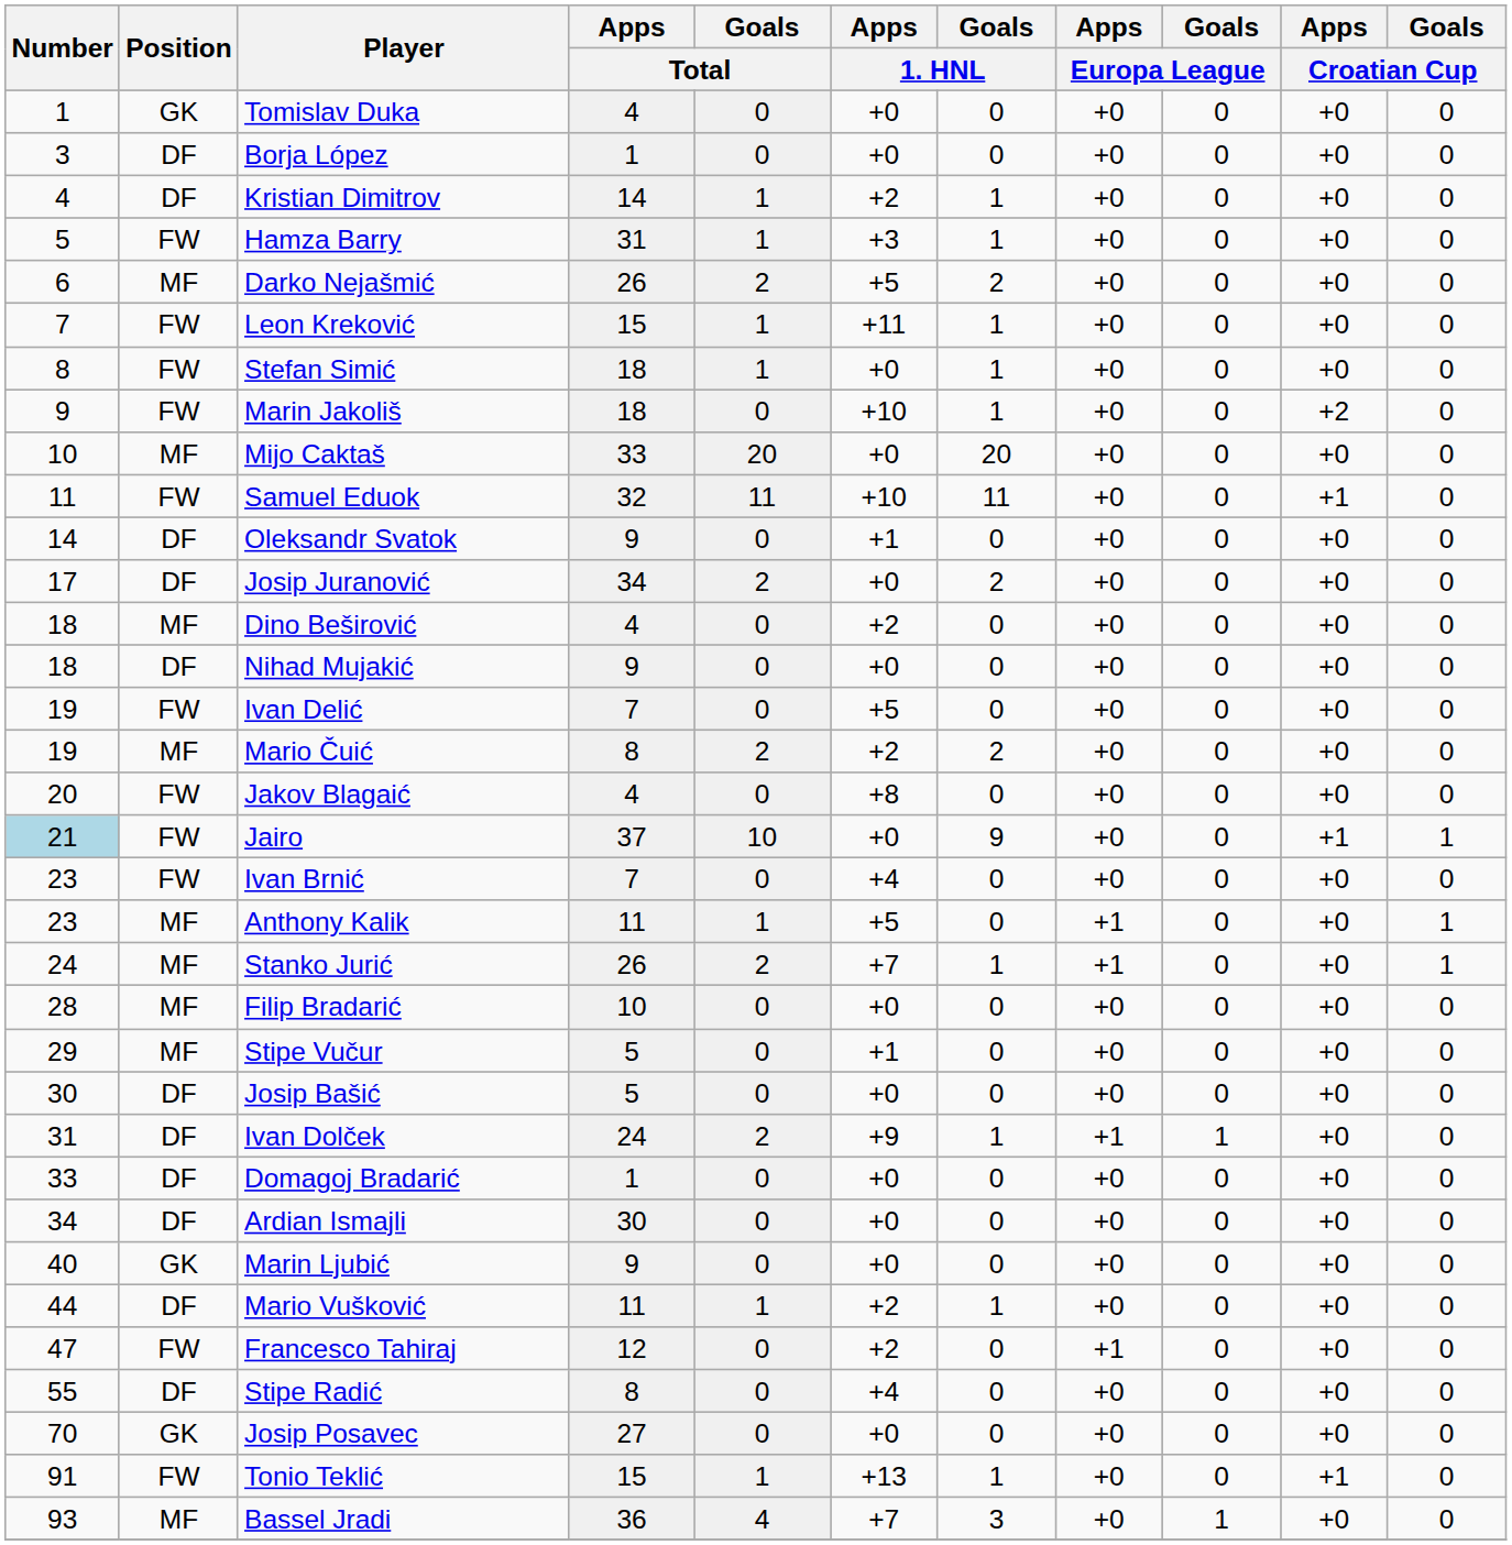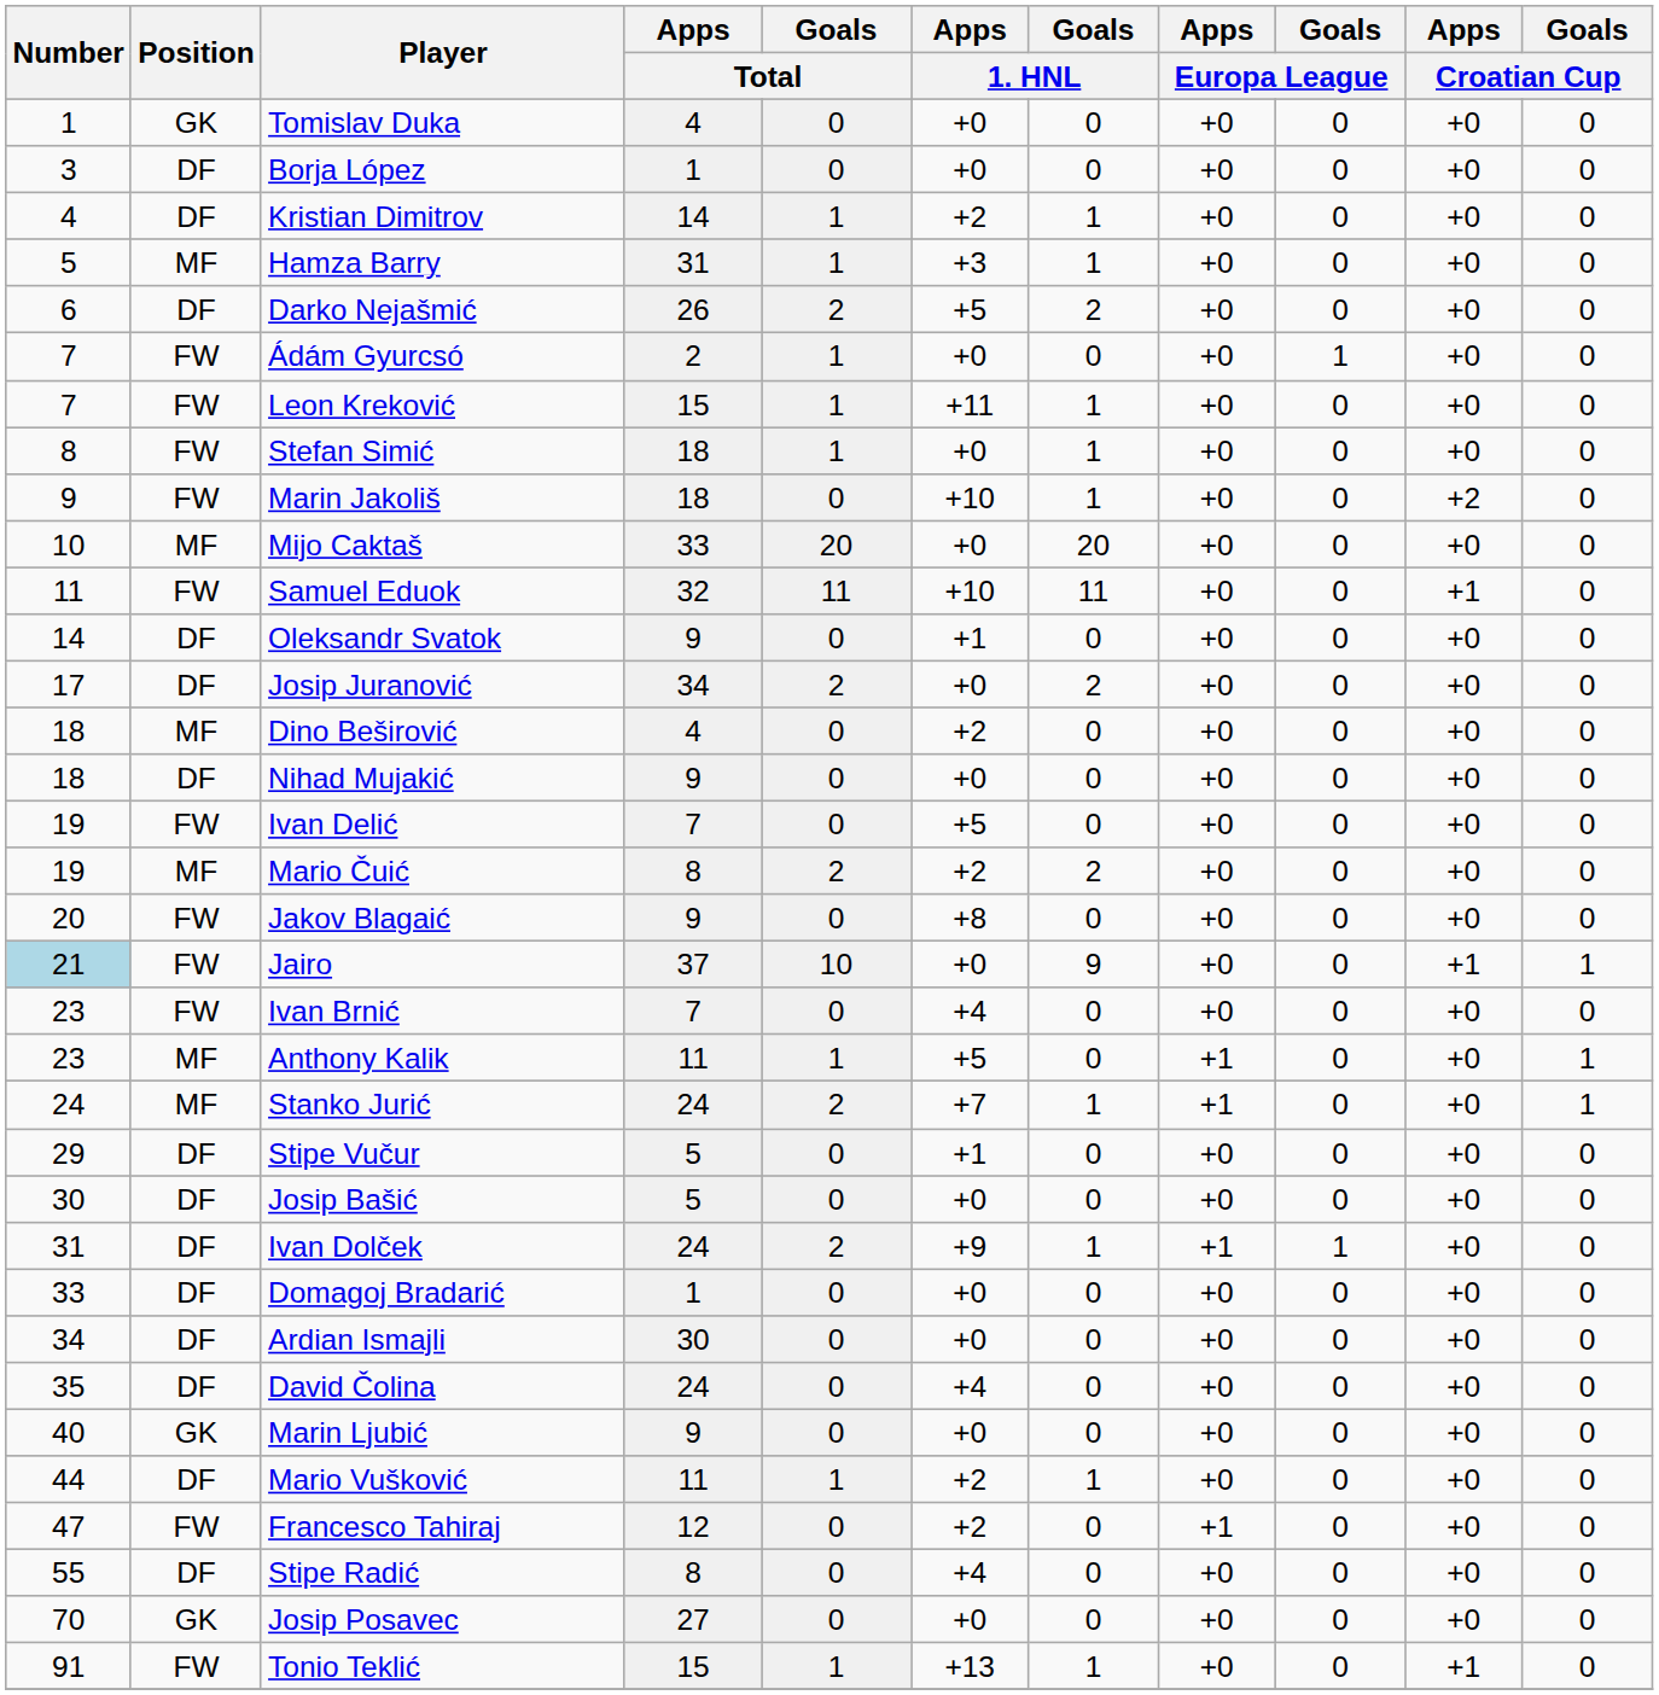 <table class="wikitable sortable" style="font-size: 95%; text-align: center;">
 <tr>
 <th width=40 rowspan="2" align="center">Number</th>
 <th width=40 rowspan="2" align="center">Position</th>
 <th width=180 rowspan="2" align="center">Player</th>
 <th>Apps</th>
 <th>Goals</th>
 <th>Apps</th>
 <th>Goals</th>
 <th>Apps</th>
 <th>Goals</th>
 <th>Apps</th>
 <th>Goals</th>
 </tr>
 <tr>
 <th class="unsortable" width=140 colspan="2" align="center">Total</th>
 <th class="unsortable" width=120 colspan="2" align="center"><a href='#'>1. HNL</a></th>
 <th class="unsortable" width=120 colspan="2" align="center"><a href='#'>Europa League</a></th>
 <th class="unsortable" width=120 colspan="2" align="center"><a href='#'>Croatian Cup</a></th>
 </tr>
 <tr>
 <td>1</td>
 <td>GK</td>
 <td style="text-align:left;"> <a href='#'>Tomislav Duka</a></td>
 <td style="background: #F0F0F0">4</td>
 <td style="background: #F0F0F0">0</td>
 <td>+0</td>
 <td>0</td>
 <td>+0</td>
 <td>0</td>
 <td>+0</td>
 <td>0</td>
 </tr>
 <tr>
 <td>3</td>
 <td>DF</td>
 <td style="text-align:left;"> <a href='#'>Borja López</a></td>
 <td style="background: #F0F0F0">1</td>
 <td style="background: #F0F0F0">0</td>
 <td>+0</td>
 <td>0</td>
 <td>+0</td>
 <td>0</td>
 <td>+0</td>
 <td>0</td>
 </tr>
 <tr>
 <td>4</td>
 <td>DF</td>
 <td style="text-align:left;"> <a href='#'>Kristian Dimitrov</a></td>
 <td style="background: #F0F0F0">14</td>
 <td style="background: #F0F0F0">1</td>
 <td>+2</td>
 <td>1</td>
 <td>+0</td>
 <td>0</td>
 <td>+0</td>
 <td>0</td>
 </tr>
 <tr>
 <td>5</td>
-<td>FW</td>
+<td>MF</td>
 <td style="text-align:left;"> <a href='#'>Hamza Barry</a></td>
 <td style="background: #F0F0F0">31</td>
 <td style="background: #F0F0F0">1</td>
 <td>+3</td>
 <td>1</td>
 <td>+0</td>
 <td>0</td>
 <td>+0</td>
 <td>0</td>
 </tr>
 <tr>
 <td>6</td>
-<td>MF</td>
+<td>DF</td>
 <td style="text-align:left;"> <a href='#'>Darko Nejašmić</a></td>
 <td style="background: #F0F0F0">26</td>
 <td style="background: #F0F0F0">2</td>
 <td>+5</td>
 <td>2</td>
 <td>+0</td>
 <td>0</td>
+<td>+0</td>
+<td>0</td>
+</tr>
+<tr>
+<td>7</td>
+<td>FW</td>
+<td style="text-align:left;"> <a href='#'>Ádám Gyurcsó</a></td>
+<td style="background: #F0F0F0">2</td>
+<td style="background: #F0F0F0">1</td>
+<td>+0</td>
+<td>0</td>
+<td>+0</td>
+<td>1</td>
 <td>+0</td>
 <td>0</td>
 </tr>
 <tr>
 <td>7</td>
 <td>FW</td>
 <td style="text-align:left;"> <a href='#'>Leon Kreković</a></td>
 <td style="background: #F0F0F0">15</td>
 <td style="background: #F0F0F0">1</td>
 <td>+11</td>
 <td>1</td>
 <td>+0</td>
 <td>0</td>
 <td>+0</td>
 <td>0</td>
 </tr>
 <tr>
 <td>8</td>
 <td>FW</td>
 <td style="text-align:left;"> <a href='#'>Stefan Simić</a></td>
 <td style="background: #F0F0F0">18</td>
 <td style="background: #F0F0F0">1</td>
 <td>+0</td>
 <td>1</td>
 <td>+0</td>
 <td>0</td>
 <td>+0</td>
 <td>0</td>
 </tr>
 <tr>
 <td>9</td>
 <td>FW</td>
 <td style="text-align:left;"> <a href='#'>Marin Jakoliš</a></td>
 <td style="background: #F0F0F0">18</td>
 <td style="background: #F0F0F0">0</td>
 <td>+10</td>
 <td>1</td>
 <td>+0</td>
 <td>0</td>
 <td>+2</td>
 <td>0</td>
 </tr>
 <tr>
 <td>10</td>
 <td>MF</td>
 <td style="text-align:left;"> <a href='#'>Mijo Caktaš</a></td>
 <td style="background: #F0F0F0">33</td>
 <td style="background: #F0F0F0">20</td>
 <td>+0</td>
 <td>20</td>
 <td>+0</td>
 <td>0</td>
 <td>+0</td>
 <td>0</td>
 </tr>
 <tr>
 <td>11</td>
 <td>FW</td>
 <td style="text-align:left;"> <a href='#'>Samuel Eduok</a></td>
 <td style="background: #F0F0F0">32</td>
 <td style="background: #F0F0F0">11</td>
 <td>+10</td>
 <td>11</td>
 <td>+0</td>
 <td>0</td>
 <td>+1</td>
 <td>0</td>
 </tr>
 <tr>
 <td>14</td>
 <td>DF</td>
 <td style="text-align:left;"> <a href='#'>Oleksandr Svatok</a></td>
 <td style="background: #F0F0F0">9</td>
 <td style="background: #F0F0F0">0</td>
 <td>+1</td>
 <td>0</td>
 <td>+0</td>
 <td>0</td>
 <td>+0</td>
 <td>0</td>
 </tr>
 <tr>
 <td>17</td>
 <td>DF</td>
 <td style="text-align:left;"> <a href='#'>Josip Juranović</a></td>
 <td style="background: #F0F0F0">34</td>
 <td style="background: #F0F0F0">2</td>
 <td>+0</td>
 <td>2</td>
 <td>+0</td>
 <td>0</td>
 <td>+0</td>
 <td>0</td>
 </tr>
 <tr>
 <td>18</td>
 <td>MF</td>
 <td style="text-align:left;"> <a href='#'>Dino Beširović</a></td>
 <td style="background: #F0F0F0">4</td>
 <td style="background: #F0F0F0">0</td>
 <td>+2</td>
 <td>0</td>
 <td>+0</td>
 <td>0</td>
 <td>+0</td>
 <td>0</td>
 </tr>
 <tr>
 <td>18</td>
 <td>DF</td>
 <td style="text-align:left;"> <a href='#'>Nihad Mujakić</a></td>
 <td style="background: #F0F0F0">9</td>
 <td style="background: #F0F0F0">0</td>
 <td>+0</td>
 <td>0</td>
 <td>+0</td>
 <td>0</td>
 <td>+0</td>
 <td>0</td>
 </tr>
 <tr>
 <td>19</td>
 <td>FW</td>
 <td style="text-align:left;"> <a href='#'>Ivan Delić</a></td>
 <td style="background: #F0F0F0">7</td>
 <td style="background: #F0F0F0">0</td>
 <td>+5</td>
 <td>0</td>
 <td>+0</td>
 <td>0</td>
 <td>+0</td>
 <td>0</td>
 </tr>
 <tr>
 <td>19</td>
 <td>MF</td>
 <td style="text-align:left;"> <a href='#'>Mario Čuić</a></td>
 <td style="background: #F0F0F0">8</td>
 <td style="background: #F0F0F0">2</td>
 <td>+2</td>
 <td>2</td>
 <td>+0</td>
 <td>0</td>
 <td>+0</td>
 <td>0</td>
 </tr>
 <tr>
 <td>20</td>
 <td>FW</td>
 <td style="text-align:left;"> <a href='#'>Jakov Blagaić</a></td>
-<td style="background: #F0F0F0">4</td>
+<td style="background: #F0F0F0">9</td>
 <td style="background: #F0F0F0">0</td>
 <td>+8</td>
 <td>0</td>
 <td>+0</td>
 <td>0</td>
 <td>+0</td>
 <td>0</td>
 </tr>
 <tr>
 <td style="background: lightblue;">21</td>
 <td>FW</td>
 <td style="text-align:left;"> <a href='#'>Jairo</a></td>
 <td style="background: #F0F0F0">37</td>
 <td style="background: #F0F0F0">10</td>
 <td>+0</td>
 <td>9</td>
 <td>+0</td>
 <td>0</td>
 <td>+1</td>
 <td>1</td>
 </tr>
 <tr>
 <td>23</td>
 <td>FW</td>
 <td style="text-align:left;"> <a href='#'>Ivan Brnić</a></td>
 <td style="background: #F0F0F0">7</td>
 <td style="background: #F0F0F0">0</td>
 <td>+4</td>
 <td>0</td>
 <td>+0</td>
 <td>0</td>
 <td>+0</td>
 <td>0</td>
 </tr>
 <tr>
 <td>23</td>
 <td>MF</td>
 <td style="text-align:left;"> <a href='#'>Anthony Kalik</a></td>
 <td style="background: #F0F0F0">11</td>
 <td style="background: #F0F0F0">1</td>
 <td>+5</td>
 <td>0</td>
 <td>+1</td>
 <td>0</td>
 <td>+0</td>
 <td>1</td>
 </tr>
 <tr>
 <td>24</td>
 <td>MF</td>
 <td style="text-align:left;"> <a href='#'>Stanko Jurić</a></td>
-<td style="background: #F0F0F0">26</td>
+<td style="background: #F0F0F0">24</td>
 <td style="background: #F0F0F0">2</td>
 <td>+7</td>
 <td>1</td>
 <td>+1</td>
 <td>0</td>
 <td>+0</td>
 <td>1</td>
 </tr>
 <tr>
-<td>28</td>
-<td>MF</td>
-<td style="text-align:left;"> <a href='#'>Filip Bradarić</a></td>
-<td style="background: #F0F0F0">10</td>
-<td style="background: #F0F0F0">0</td>
-<td>+0</td>
-<td>0</td>
-<td>+0</td>
-<td>0</td>
-<td>+0</td>
-<td>0</td>
-</tr>
-<tr>
 <td>29</td>
-<td>MF</td>
+<td>DF</td>
 <td style="text-align:left;"> <a href='#'>Stipe Vučur</a></td>
 <td style="background: #F0F0F0">5</td>
 <td style="background: #F0F0F0">0</td>
 <td>+1</td>
 <td>0</td>
 <td>+0</td>
 <td>0</td>
 <td>+0</td>
 <td>0</td>
 </tr>
 <tr>
 <td>30</td>
 <td>DF</td>
 <td style="text-align:left;"> <a href='#'>Josip Bašić</a></td>
 <td style="background: #F0F0F0">5</td>
 <td style="background: #F0F0F0">0</td>
 <td>+0</td>
 <td>0</td>
 <td>+0</td>
 <td>0</td>
 <td>+0</td>
 <td>0</td>
 </tr>
 <tr>
 <td>31</td>
 <td>DF</td>
 <td style="text-align:left;"> <a href='#'>Ivan Dolček</a></td>
 <td style="background: #F0F0F0">24</td>
 <td style="background: #F0F0F0">2</td>
 <td>+9</td>
 <td>1</td>
 <td>+1</td>
 <td>1</td>
 <td>+0</td>
 <td>0</td>
 </tr>
 <tr>
 <td>33</td>
 <td>DF</td>
 <td style="text-align:left;"> <a href='#'>Domagoj Bradarić</a></td>
 <td style="background: #F0F0F0">1</td>
 <td style="background: #F0F0F0">0</td>
 <td>+0</td>
 <td>0</td>
 <td>+0</td>
 <td>0</td>
 <td>+0</td>
 <td>0</td>
 </tr>
 <tr>
 <td>34</td>
 <td>DF</td>
 <td style="text-align:left;"> <a href='#'>Ardian Ismajli</a></td>
 <td style="background: #F0F0F0">30</td>
 <td style="background: #F0F0F0">0</td>
 <td>+0</td>
+<td>0</td>
+<td>+0</td>
+<td>0</td>
+<td>+0</td>
+<td>0</td>
+</tr>
+<tr>
+<td>35</td>
+<td>DF</td>
+<td style="text-align:left;"> <a href='#'>David Čolina</a></td>
+<td style="background: #F0F0F0">24</td>
+<td style="background: #F0F0F0">0</td>
+<td>+4</td>
 <td>0</td>
 <td>+0</td>
 <td>0</td>
 <td>+0</td>
 <td>0</td>
 </tr>
 <tr>
 <td>40</td>
 <td>GK</td>
 <td style="text-align:left;"> <a href='#'>Marin Ljubić</a></td>
 <td style="background: #F0F0F0">9</td>
 <td style="background: #F0F0F0">0</td>
 <td>+0</td>
 <td>0</td>
 <td>+0</td>
 <td>0</td>
 <td>+0</td>
 <td>0</td>
 </tr>
 <tr>
 <td>44</td>
 <td>DF</td>
 <td style="text-align:left;"> <a href='#'>Mario Vušković</a></td>
 <td style="background: #F0F0F0">11</td>
 <td style="background: #F0F0F0">1</td>
 <td>+2</td>
 <td>1</td>
 <td>+0</td>
 <td>0</td>
 <td>+0</td>
 <td>0</td>
 </tr>
 <tr>
 <td>47</td>
 <td>FW</td>
 <td style="text-align:left;"> <a href='#'>Francesco Tahiraj</a></td>
 <td style="background: #F0F0F0">12</td>
 <td style="background: #F0F0F0">0</td>
 <td>+2</td>
 <td>0</td>
 <td>+1</td>
 <td>0</td>
 <td>+0</td>
 <td>0</td>
 </tr>
 <tr>
 <td>55</td>
 <td>DF</td>
 <td style="text-align:left;"> <a href='#'>Stipe Radić</a></td>
 <td style="background: #F0F0F0">8</td>
 <td style="background: #F0F0F0">0</td>
 <td>+4</td>
 <td>0</td>
 <td>+0</td>
 <td>0</td>
 <td>+0</td>
 <td>0</td>
 </tr>
 <tr>
 <td>70</td>
 <td>GK</td>
 <td style="text-align:left;"> <a href='#'>Josip Posavec</a></td>
 <td style="background: #F0F0F0">27</td>
 <td style="background: #F0F0F0">0</td>
 <td>+0</td>
 <td>0</td>
 <td>+0</td>
 <td>0</td>
 <td>+0</td>
 <td>0</td>
 </tr>
 <tr>
 <td>91</td>
 <td>FW</td>
 <td style="text-align:left;"> <a href='#'>Tonio Teklić</a></td>
 <td style="background: #F0F0F0">15</td>
 <td style="background: #F0F0F0">1</td>
 <td>+13</td>
 <td>1</td>
 <td>+0</td>
 <td>0</td>
 <td>+1</td>
 <td>0</td>
 </tr>
 <tr>
-<td>93</td>
-<td>MF</td>
-<td style="text-align:left;"> <a href='#'>Bassel Jradi</a></td>
-<td style="background: #F0F0F0">36</td>
-<td style="background: #F0F0F0">4</td>
-<td>+7</td>
-<td>3</td>
-<td>+0</td>
-<td>1</td>
-<td>+0</td>
-<td>0</td>
-</tr>
-<tr>
 </tr>
 </table>
